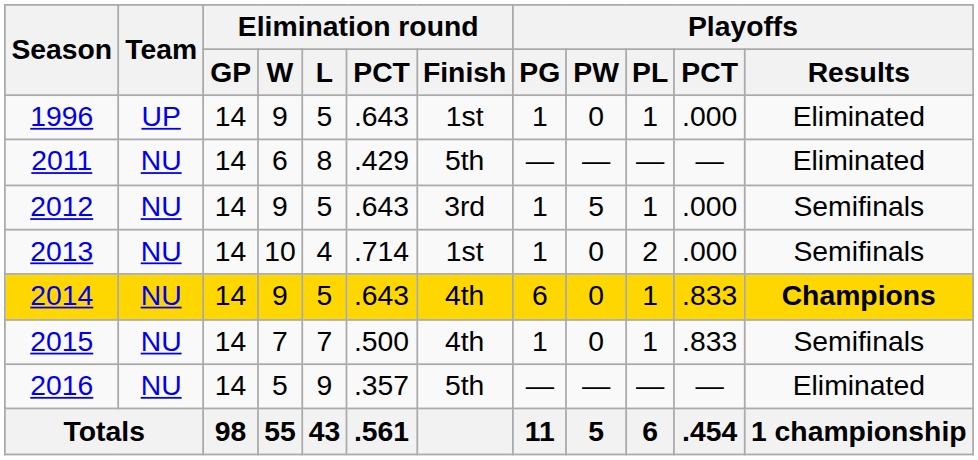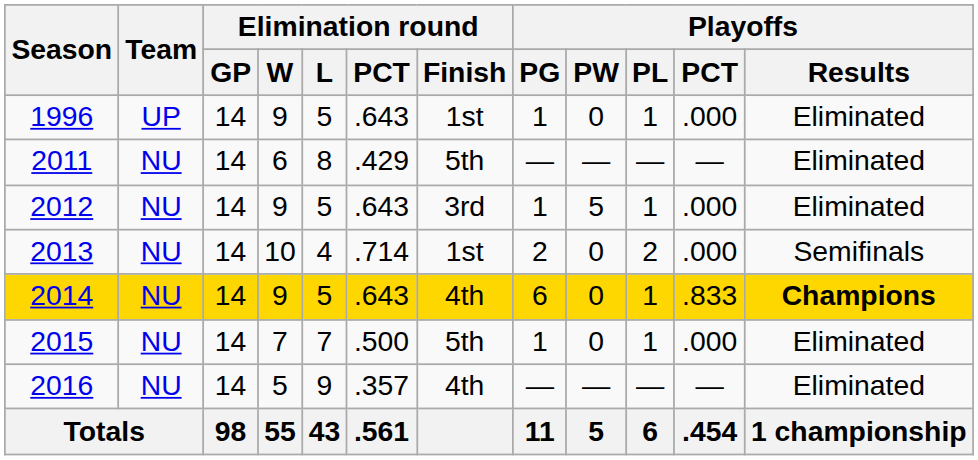 <table class=wikitable style="text-align:center">
 <tr>
 <th rowspan="2">Season</th>
 <th rowspan="2">Team</th>
 <th colspan="5">Elimination round</th>
 <th colspan="5">Playoffs</th>
 </tr>
 <tr>
 <th>GP</th>
 <th>W</th>
 <th>L</th>
 <th>PCT</th>
 <th>Finish</th>
 <th>PG</th>
 <th>PW</th>
 <th>PL</th>
 <th>PCT</th>
 <th>Results</th>
 </tr>
 <tr>
 <td><a href='#'>1996</a></td>
 <td><a href='#'>UP</a></td>
 <td>14</td>
 <td>9</td>
 <td>5</td>
 <td>.643</td>
 <td>1st</td>
 <td>1</td>
 <td>0</td>
 <td>1</td>
 <td>.000</td>
 <td>Eliminated</td>
 </tr>
 <tr>
 <td><a href='#'>2011</a></td>
 <td><a href='#'>NU</a></td>
 <td>14</td>
 <td>6</td>
 <td>8</td>
 <td>.429</td>
 <td>5th</td>
 <td>—</td>
 <td>—</td>
 <td>—</td>
 <td>—</td>
 <td>Eliminated</td>
 </tr>
 <tr>
 <td><a href='#'>2012</a></td>
 <td><a href='#'>NU</a></td>
 <td>14</td>
 <td>9</td>
 <td>5</td>
 <td>.643</td>
 <td>3rd</td>
 <td>1</td>
 <td>5</td>
 <td>1</td>
 <td>.000</td>
-<td>Semifinals</td>
+<td>Eliminated</td>
 </tr>
 <tr>
 <td><a href='#'>2013</a></td>
 <td><a href='#'>NU</a></td>
 <td>14</td>
 <td>10</td>
 <td>4</td>
 <td>.714</td>
 <td>1st</td>
-<td>1</td>
+<td>2</td>
 <td>0</td>
 <td>2</td>
 <td>.000</td>
 <td>Semifinals</td>
 </tr>
 <tr bgcolor="#FFD700">
 <td><a href='#'>2014</a></td>
 <td><a href='#'>NU</a></td>
 <td>14</td>
 <td>9</td>
 <td>5</td>
 <td>.643</td>
 <td>4th</td>
 <td>6</td>
 <td>0</td>
 <td>1</td>
 <td>.833</td>
 <td><strong>Champions</strong></td>
 </tr>
 <tr>
 <td><a href='#'>2015</a></td>
 <td><a href='#'>NU</a></td>
 <td>14</td>
 <td>7</td>
 <td>7</td>
 <td>.500</td>
-<td>4th</td>
+<td>5th</td>
 <td>1</td>
 <td>0</td>
 <td>1</td>
-<td>.833</td>
-<td>Semifinals</td>
+<td>.000</td>
+<td>Eliminated</td>
 </tr>
 <tr>
 <td><a href='#'>2016</a></td>
 <td><a href='#'>NU</a></td>
 <td>14</td>
 <td>5</td>
 <td>9</td>
 <td>.357</td>
-<td>5th</td>
+<td>4th</td>
 <td>—</td>
 <td>—</td>
 <td>—</td>
 <td>—</td>
 <td>Eliminated</td>
 </tr>
 <tr>
 <th colspan="2">Totals</th>
 <th>98</th>
 <th>55</th>
 <th>43</th>
 <th>.561</th>
 <th></th>
 <th>11</th>
 <th>5</th>
 <th>6</th>
 <th>.454</th>
 <th>1 championship</th>
 </tr>
 </table>
